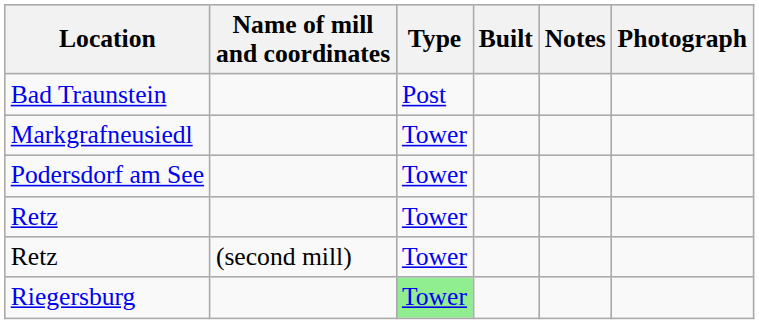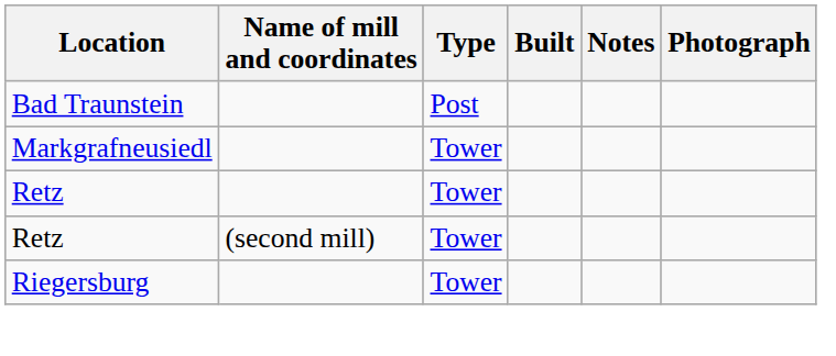 <table class="wikitable">
 <tr>
 <th>Location</th>
 <th>Name of mill<br>and coordinates</th>
 <th>Type</th>
 <th>Built</th>
 <th>Notes</th>
 <th>Photograph</th>
 </tr>
 <tr>
 <td><a href='#'>Bad Traunstein</a></td>
 <td></td>
 <td><a href='#'>Post</a></td>
 <td></td>
 <td></td>
 <td></td>
 </tr>
 <tr>
 <td><a href='#'>Markgrafneusiedl</a></td>
 <td></td>
 <td><a href='#'>Tower</a></td>
 <td></td>
 <td></td>
 <td></td>
 </tr>
 <tr>
-<td><a href='#'>Podersdorf am See</a></td>
-<td></td>
-<td><a href='#'>Tower</a></td>
-<td></td>
-<td></td>
-<td></td>
-</tr>
-<tr>
 <td><a href='#'>Retz</a></td>
 <td></td>
 <td><a href='#'>Tower</a></td>
 <td></td>
 <td></td>
 <td></td>
 </tr>
 <tr>
 <td>Retz</td>
 <td>(second mill)</td>
 <td><a href='#'>Tower</a></td>
 <td></td>
 <td></td>
 <td></td>
 </tr>
 <tr>
 <td><a href='#'>Riegersburg</a></td>
 <td></td>
-<td style="background: lightgreen;"><a href='#'>Tower</a></td>
+<td><a href='#'>Tower</a></td>
 <td></td>
 <td></td>
 <td></td>
 </tr>
 </table>
